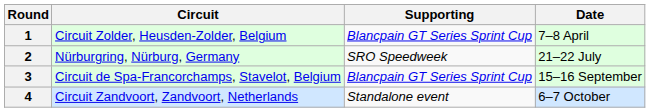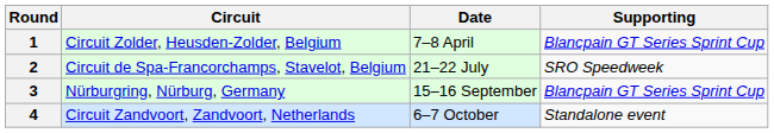 <table class="wikitable" style="font-size: 85%;">
 <tr>
 <th>Round</th>
 <th>Circuit</th>
+<th>Date</th>
 <th>Supporting</th>
-<th>Date</th>
 </tr>
 <tr>
 <th>1</th>
 <td style="background:#DFFFDF;"> <a href='#'>Circuit Zolder</a>, <a href='#'>Heusden-Zolder</a>, <a href='#'>Belgium</a></td>
+<td style="background:#DFFFDF;">7–8 April</td>
 <td><em><a href='#'>Blancpain GT Series Sprint Cup</a></em></td>
-<td style="background:#DFFFDF;">7–8 April</td>
 </tr>
 <tr>
 <th>2</th>
-<td style="background:#DFFFDF;"> <a href='#'>Nürburgring</a>, <a href='#'>Nürburg</a>, <a href='#'>Germany</a></td>
+<td style="background:#DFFFDF;"> <a href='#'>Circuit de Spa-Francorchamps</a>, <a href='#'>Stavelot</a>, <a href='#'>Belgium</a></td>
+<td style="background:#DFFFDF;">21–22 July</td>
 <td><em>SRO Speedweek</em></td>
-<td style="background:#DFFFDF;">21–22 July</td>
 </tr>
 <tr>
 <th>3</th>
-<td style="background:#DFFFDF;"> <a href='#'>Circuit de Spa-Francorchamps</a>, <a href='#'>Stavelot</a>, <a href='#'>Belgium</a></td>
+<td style="background:#DFFFDF;"> <a href='#'>Nürburgring</a>, <a href='#'>Nürburg</a>, <a href='#'>Germany</a></td>
+<td style="background:#DFFFDF;">15–16 September</td>
 <td><em><a href='#'>Blancpain GT Series Sprint Cup</a></em></td>
-<td style="background:#DFFFDF;">15–16 September</td>
 </tr>
 <tr>
 <th>4</th>
 <td style="background:#D0E7FF;"> <a href='#'>Circuit Zandvoort</a>, <a href='#'>Zandvoort</a>, <a href='#'>Netherlands</a></td>
+<td style="background:#D0E7FF;">6–7 October</td>
 <td><em>Standalone event</em></td>
-<td style="background:#D0E7FF;">6–7 October</td>
 </tr>
 </table>
